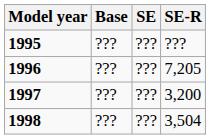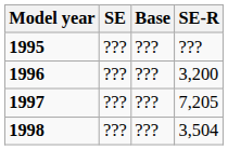 <table class="wikitable">
 <tr>
 <th>Model year</th>
+<th>SE</th>
 <th>Base</th>
-<th>SE</th>
 <th>SE-R</th>
 </tr>
 <tr>
 <td><strong>1995</strong></td>
 <td>???</td>
 <td>???</td>
 <td>???</td>
 </tr>
 <tr>
 <td><strong>1996</strong></td>
 <td>???</td>
 <td>???</td>
-<td>7,205</td>
+<td>3,200</td>
 </tr>
 <tr>
 <td><strong>1997</strong></td>
 <td>???</td>
 <td>???</td>
-<td>3,200</td>
+<td>7,205</td>
 </tr>
 <tr>
 <td><strong>1998</strong></td>
 <td>???</td>
 <td>???</td>
 <td>3,504</td>
 </tr>
 </table>
